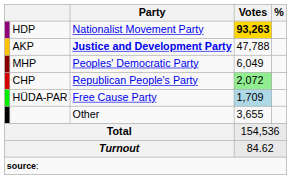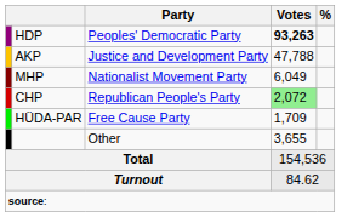 <table class="wikitable">
 <tr>
 <th colspan="2" align="center"></th>
 <th align="center">Party</th>
 <th align="center">Votes</th>
 <th align="center">%</th>
 </tr>
 <tr align="left">
 <td bgcolor="#91007B" width="1"></td>
 <td>HDP</td>
-<td><a href='#'>Nationalist Movement Party</a></td>
-<td style="background: gold;"><strong>93,263</strong></td>
+<td><a href='#'>Peoples' Democratic Party</a></td>
+<td><strong>93,263</strong></td>
 <td><strong></strong></td>
 </tr>
 <tr align="left">
 <td bgcolor="#FDC400" width="1"></td>
 <td>AKP</td>
-<td><strong><a href='#'>Justice and Development Party</a></strong></td>
+<td><a href='#'>Justice and Development Party</a></td>
 <td>47,788</td>
 <td></td>
 </tr>
 <tr align="left">
 <td bgcolor="#870000" width="1"></td>
 <td>MHP</td>
-<td><a href='#'>Peoples' Democratic Party</a></td>
+<td><a href='#'>Nationalist Movement Party</a></td>
 <td>6,049</td>
 <td></td>
 </tr>
 <tr align="left">
 <td bgcolor="#d50000" width="1"></td>
 <td>CHP</td>
 <td><a href='#'>Republican People's Party</a></td>
 <td style="background: lightgreen;">2,072</td>
 <td></td>
 </tr>
 <tr align="left">
 <td bgcolor="#Green" width="1"></td>
 <td>HÜDA-PAR</td>
 <td><a href='#'>Free Cause Party</a></td>
-<td style="background: lightblue;">1,709</td>
+<td>1,709</td>
 <td></td>
 </tr>
 <tr align="left">
 <td bgcolor=" " width="1"></td>
 <td></td>
 <td>Other</td>
 <td>3,655</td>
 <td></td>
 </tr>
 <tr align="left" style="background-color:#E9E9E9">
 <th colspan="3" align="center"><strong>Total</strong></th>
 <td colspan="5" align="center">154,536</td>
 </tr>
 <tr align="left" style="background-color:#E9E9E9">
 <th colspan="3" align="center"><em>Turnout</em></th>
 <td colspan="5" align="center">84.62</td>
 </tr>
 <tr>
 <td colspan="9" align="left"><small><strong>source</strong>: </small></td>
 </tr>
 </table>
